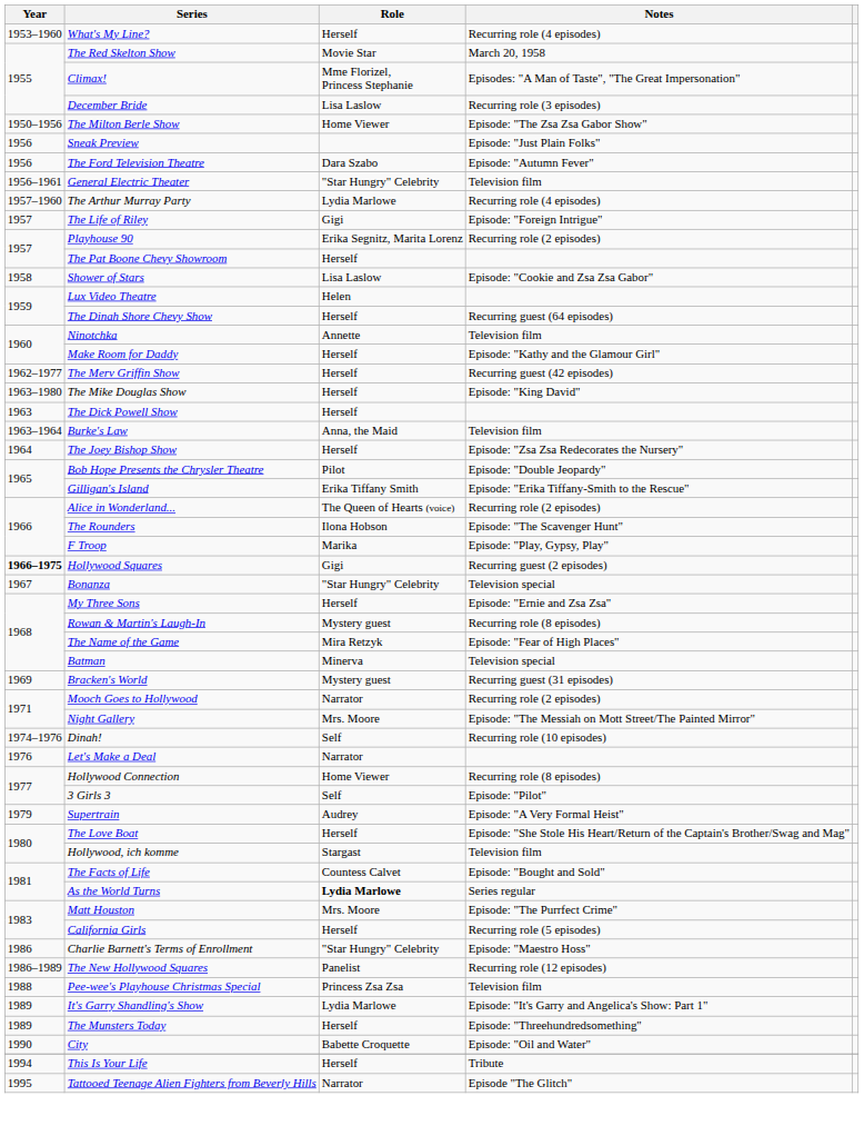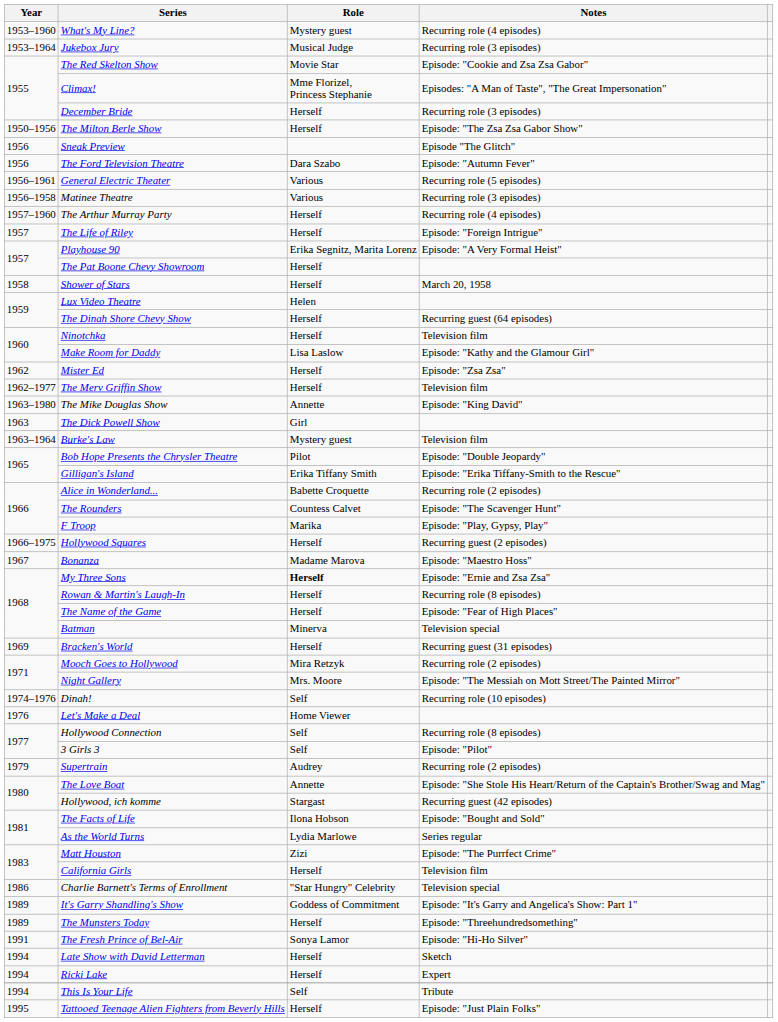 <table class="wikitable">
 <tr>
 <th>Year</th>
 <th>Series</th>
 <th>Role</th>
 <th>Notes</th>
 <th></th>
 </tr>
 <tr>
 <td>1953–1960</td>
 <td><em><a href='#'>What's My Line?</a></em></td>
-<td>Herself</td>
+<td>Mystery guest</td>
 <td>Recurring role (4 episodes)</td>
+<td></td>
+</tr>
+<tr>
+<td>1953–1964</td>
+<td><em><a href='#'>Jukebox Jury</a></em></td>
+<td>Musical Judge</td>
+<td>Recurring role (3 episodes)</td>
 <td></td>
 </tr>
 <tr>
 <td rowspan="3">1955</td>
 <td><em><a href='#'>The Red Skelton Show</a></em></td>
 <td>Movie Star</td>
-<td>March 20, 1958</td>
+<td>Episode: "Cookie and Zsa Zsa Gabor"</td>
 <td></td>
 </tr>
 <tr>
 <td><em><a href='#'>Climax!</a></em></td>
 <td>Mme Florizel,<br>Princess Stephanie</td>
 <td>Episodes: "A Man of Taste", "The Great Impersonation"</td>
 <td></td>
 </tr>
 <tr>
 <td><em><a href='#'>December Bride</a></em></td>
-<td>Lisa Laslow</td>
+<td>Herself</td>
 <td>Recurring role (3 episodes)</td>
 <td></td>
 </tr>
 <tr>
 <td rowspan="1">1950–1956</td>
 <td><a href='#'><em>The Milton Berle Show</em></a></td>
-<td>Home Viewer</td>
+<td>Herself</td>
 <td>Episode: "The Zsa Zsa Gabor Show"</td>
 <td></td>
 </tr>
 <tr>
 <td rowspan="1">1956</td>
 <td><em><a href='#'>Sneak Preview</a></em></td>
 <td></td>
-<td>Episode: "Just Plain Folks"</td>
+<td>Episode "The Glitch"</td>
 <td></td>
 </tr>
 <tr>
 <td rowspan="1">1956</td>
 <td><em><a href='#'>The Ford Television Theatre</a></em></td>
 <td>Dara Szabo</td>
 <td>Episode: "Autumn Fever"</td>
 <td></td>
 </tr>
 <tr>
 <td>1956–1961</td>
 <td><em><a href='#'>General Electric Theater</a></em></td>
-<td>"Star Hungry" Celebrity</td>
-<td>Television film</td>
+<td>Various</td>
+<td>Recurring role (5 episodes)</td>
+<td></td>
+</tr>
+<tr>
+<td>1956–1958</td>
+<td><em>Matinee Theatre</em></td>
+<td>Various</td>
+<td>Recurring role (3 episodes)</td>
 <td></td>
 </tr>
 <tr>
 <td>1957–1960</td>
 <td><em>The Arthur Murray Party</em></td>
-<td>Lydia Marlowe</td>
+<td>Herself</td>
 <td>Recurring role (4 episodes)</td>
 <td></td>
 </tr>
 <tr>
 <td rowspan="1">1957</td>
 <td><em><a href='#'>The Life of Riley</a></em></td>
-<td>Gigi</td>
+<td>Herself</td>
 <td>Episode: "Foreign Intrigue"</td>
 <td></td>
 </tr>
 <tr>
 <td rowspan="2">1957</td>
 <td><em><a href='#'>Playhouse 90</a></em></td>
 <td>Erika Segnitz, Marita Lorenz</td>
-<td>Recurring role (2 episodes)</td>
+<td>Episode: "A Very Formal Heist"</td>
 <td></td>
 </tr>
 <tr>
 <td><em><a href='#'>The Pat Boone Chevy Showroom</a></em></td>
 <td>Herself</td>
 <td></td>
 <td></td>
 </tr>
 <tr>
 <td>1958</td>
 <td><em><a href='#'>Shower of Stars</a></em></td>
-<td>Lisa Laslow</td>
-<td>Episode: "Cookie and Zsa Zsa Gabor"</td>
+<td>Herself</td>
+<td>March 20, 1958</td>
 <td></td>
 </tr>
 <tr>
 <td rowspan="2">1959</td>
 <td><em><a href='#'>Lux Video Theatre</a></em></td>
 <td>Helen</td>
 <td></td>
 <td></td>
 </tr>
 <tr>
 <td><em><a href='#'>The Dinah Shore Chevy Show</a></em></td>
 <td>Herself</td>
 <td>Recurring guest (64 episodes)</td>
 <td></td>
 </tr>
 <tr>
 <td rowspan="2">1960</td>
 <td><em><a href='#'>Ninotchka</a></em></td>
-<td>Annette</td>
+<td>Herself</td>
 <td>Television film</td>
 <td></td>
 </tr>
 <tr>
 <td><a href='#'><em>Make Room for Daddy</em></a></td>
+<td>Lisa Laslow</td>
+<td>Episode: "Kathy and the Glamour Girl"</td>
+<td></td>
+</tr>
+<tr>
+<td>1962</td>
+<td><em><a href='#'>Mister Ed</a></em></td>
 <td>Herself</td>
-<td>Episode: "Kathy and the Glamour Girl"</td>
+<td>Episode: "Zsa Zsa"</td>
 <td></td>
 </tr>
 <tr>
 <td>1962–1977</td>
 <td><em><a href='#'>The Merv Griffin Show</a></em></td>
 <td>Herself</td>
-<td>Recurring guest (42 episodes)</td>
+<td>Television film</td>
 <td></td>
 </tr>
 <tr>
 <td>1963–1980</td>
 <td><em>The Mike Douglas Show</em></td>
-<td>Herself</td>
+<td>Annette</td>
 <td>Episode: "King David"</td>
 <td></td>
 </tr>
 <tr>
 <td>1963</td>
 <td><em><a href='#'>The Dick Powell Show</a></em></td>
-<td>Herself</td>
+<td>Girl</td>
 <td></td>
 <td></td>
 </tr>
 <tr>
 <td>1963–1964</td>
 <td><em><a href='#'>Burke's Law</a></em></td>
-<td>Anna, the Maid</td>
+<td>Mystery guest</td>
 <td>Television film</td>
-<td></td>
-</tr>
-<tr>
-<td>1964</td>
-<td><em><a href='#'>The Joey Bishop Show</a></em></td>
-<td>Herself</td>
-<td>Episode: "Zsa Zsa Redecorates the Nursery"</td>
 <td></td>
 </tr>
 <tr>
 <td rowspan="2">1965</td>
 <td><em><a href='#'>Bob Hope Presents the Chrysler Theatre</a></em></td>
 <td>Pilot</td>
 <td>Episode: "Double Jeopardy"</td>
 <td></td>
 </tr>
 <tr>
 <td><em><a href='#'>Gilligan's Island</a></em></td>
 <td>Erika Tiffany Smith</td>
 <td>Episode: "Erika Tiffany-Smith to the Rescue"</td>
 <td></td>
 </tr>
 <tr>
 <td rowspan="3">1966</td>
 <td><em><a href='#'>Alice in Wonderland...</a></em></td>
-<td>The Queen of Hearts <small>(voice)</small></td>
+<td>Babette Croquette</td>
 <td>Recurring role (2 episodes)</td>
 <td></td>
 </tr>
 <tr>
 <td><em><a href='#'>The Rounders</a></em></td>
-<td>Ilona Hobson</td>
+<td>Countess Calvet</td>
 <td>Episode: "The Scavenger Hunt"</td>
 <td></td>
 </tr>
 <tr>
 <td><em><a href='#'>F Troop</a></em></td>
 <td>Marika</td>
 <td>Episode: "Play, Gypsy, Play"</td>
 <td></td>
 </tr>
 <tr>
-<td><strong>1966–1975</strong></td>
+<td>1966–1975</td>
 <td><em><a href='#'>Hollywood Squares</a></em></td>
-<td>Gigi</td>
+<td>Herself</td>
 <td>Recurring guest (2 episodes)</td>
 <td></td>
 </tr>
 <tr>
 <td>1967</td>
 <td><em><a href='#'>Bonanza</a></em></td>
-<td>"Star Hungry" Celebrity</td>
-<td>Television special</td>
+<td>Madame Marova</td>
+<td>Episode: "Maestro Hoss"</td>
 <td></td>
 </tr>
 <tr>
 <td rowspan="4">1968</td>
 <td><em><a href='#'>My Three Sons</a></em></td>
-<td>Herself</td>
+<td><strong>Herself</strong></td>
 <td>Episode: "Ernie and Zsa Zsa"</td>
 <td></td>
 </tr>
 <tr>
 <td><em><a href='#'>Rowan & Martin's Laugh-In</a></em></td>
-<td>Mystery guest</td>
+<td>Herself</td>
 <td>Recurring role (8 episodes)</td>
 <td></td>
 </tr>
 <tr>
 <td><em><a href='#'>The Name of the Game</a></em></td>
-<td>Mira Retzyk</td>
+<td>Herself</td>
 <td>Episode: "Fear of High Places"</td>
 <td></td>
 </tr>
 <tr>
 <td><em><a href='#'>Batman</a></em></td>
 <td>Minerva</td>
 <td>Television special</td>
 <td></td>
 </tr>
 <tr>
 <td>1969</td>
 <td><em><a href='#'>Bracken's World</a></em></td>
-<td>Mystery guest</td>
+<td>Herself</td>
 <td>Recurring guest (31 episodes)</td>
 <td></td>
 </tr>
 <tr>
 <td rowspan="2">1971</td>
 <td><em><a href='#'>Mooch Goes to Hollywood</a></em></td>
-<td>Narrator</td>
+<td>Mira Retzyk</td>
 <td>Recurring role (2 episodes)</td>
 <td></td>
 </tr>
 <tr>
 <td><em><a href='#'>Night Gallery</a></em></td>
 <td>Mrs. Moore</td>
 <td>Episode: "The Messiah on Mott Street/The Painted Mirror"</td>
 <td></td>
 </tr>
 <tr>
 <td>1974–1976</td>
 <td><em>Dinah!</em></td>
 <td>Self</td>
 <td>Recurring role (10 episodes)</td>
 <td></td>
 </tr>
 <tr>
 <td>1976</td>
 <td><em><a href='#'>Let's Make a Deal</a></em></td>
-<td>Narrator</td>
+<td>Home Viewer</td>
 <td></td>
 <td></td>
 </tr>
 <tr>
 <td rowspan="2">1977</td>
 <td><em>Hollywood Connection</em></td>
-<td>Home Viewer</td>
+<td>Self</td>
 <td>Recurring role (8 episodes)</td>
 <td></td>
 </tr>
 <tr>
 <td><em>3 Girls 3</em></td>
 <td>Self</td>
 <td>Episode: "Pilot"</td>
 <td></td>
 </tr>
 <tr>
 <td>1979</td>
 <td><em><a href='#'>Supertrain</a></em></td>
 <td>Audrey</td>
-<td>Episode: "A Very Formal Heist"</td>
+<td>Recurring role (2 episodes)</td>
 <td></td>
 </tr>
 <tr>
 <td rowspan="2">1980</td>
 <td><em><a href='#'>The Love Boat</a></em></td>
-<td>Herself</td>
+<td>Annette</td>
 <td>Episode: "She Stole His Heart/Return of the Captain's Brother/Swag and Mag"</td>
 <td></td>
 </tr>
 <tr>
 <td><em>Hollywood, ich komme</em></td>
 <td>Stargast</td>
-<td>Television film</td>
+<td>Recurring guest (42 episodes)</td>
 <td></td>
 </tr>
 <tr>
 <td rowspan="2">1981</td>
 <td><em><a href='#'>The Facts of Life</a></em></td>
-<td>Countess Calvet</td>
+<td>Ilona Hobson</td>
 <td>Episode: "Bought and Sold"</td>
 <td></td>
 </tr>
 <tr>
 <td><em><a href='#'>As the World Turns</a></em></td>
-<td><strong>Lydia Marlowe</strong></td>
+<td>Lydia Marlowe</td>
 <td>Series regular</td>
 <td></td>
 </tr>
 <tr>
 <td rowspan="2">1983</td>
 <td><em><a href='#'>Matt Houston</a></em></td>
-<td>Mrs. Moore</td>
+<td>Zizi</td>
 <td>Episode: "The Purrfect Crime"</td>
 <td></td>
 </tr>
 <tr>
 <td><em><a href='#'>California Girls</a></em></td>
 <td>Herself</td>
-<td>Recurring role (5 episodes)</td>
+<td>Television film</td>
 <td></td>
 </tr>
 <tr>
 <td>1986</td>
 <td><em>Charlie Barnett's Terms of Enrollment</em></td>
 <td>"Star Hungry" Celebrity</td>
-<td>Episode: "Maestro Hoss"</td>
-<td></td>
-</tr>
-<tr>
-<td>1986–1989</td>
-<td><em><a href='#'>The New Hollywood Squares</a></em></td>
-<td>Panelist</td>
-<td>Recurring role (12 episodes)</td>
-<td></td>
-</tr>
-<tr>
-<td>1988</td>
-<td><em><a href='#'>Pee-wee's Playhouse Christmas Special</a></em></td>
-<td>Princess Zsa Zsa</td>
-<td>Television film</td>
+<td>Television special</td>
 <td></td>
 </tr>
 <tr>
 <td>1989</td>
 <td><em><a href='#'>It's Garry Shandling's Show</a></em></td>
-<td>Lydia Marlowe</td>
+<td>Goddess of Commitment</td>
 <td>Episode: "It's Garry and Angelica's Show: Part 1"</td>
 <td></td>
 </tr>
 <tr>
 <td>1989</td>
 <td><em><a href='#'>The Munsters Today</a></em></td>
 <td>Herself</td>
 <td>Episode: "Threehundredsomething"</td>
 <td></td>
 </tr>
 <tr>
-<td>1990</td>
-<td><em><a href='#'>City</a></em></td>
-<td>Babette Croquette</td>
-<td>Episode: "Oil and Water"</td>
+<td>1991</td>
+<td><em><a href='#'>The Fresh Prince of Bel-Air</a></em></td>
+<td>Sonya Lamor</td>
+<td>Episode: "Hi-Ho Silver"</td>
+<td></td>
+</tr>
+<tr>
+<td>1994</td>
+<td><em><a href='#'>Late Show with David Letterman</a></em></td>
+<td>Herself</td>
+<td>Sketch</td>
+<td></td>
+</tr>
+<tr>
+<td>1994</td>
+<td><em><a href='#'>Ricki Lake</a></em></td>
+<td>Herself</td>
+<td>Expert</td>
 <td></td>
 </tr>
 <tr>
 </tr>
 <tr>
 <td>1994</td>
 <td><em><a href='#'>This Is Your Life</a></em></td>
-<td>Herself</td>
+<td>Self</td>
 <td>Tribute</td>
 <td></td>
 </tr>
 <tr>
 <td>1995</td>
 <td><em><a href='#'>Tattooed Teenage Alien Fighters from Beverly Hills</a></em></td>
-<td>Narrator</td>
-<td>Episode "The Glitch"</td>
+<td>Herself</td>
+<td>Episode: "Just Plain Folks"</td>
 <td></td>
 </tr>
 </table>
